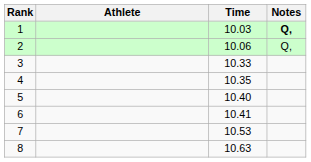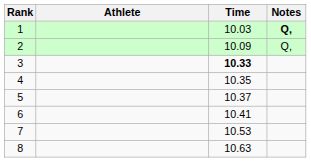 <table class="wikitable" style="text-align:center">
 <tr>
 <th width=40>Rank</th>
 <th width=250>Athlete</th>
 <th width=80>Time</th>
 <th width=50>Notes</th>
 </tr>
 <tr bgcolor=ccffcc>
 <td>1</td>
 <td align=left></td>
 <td>10.03</td>
 <td><strong>Q, </strong></td>
 </tr>
 <tr bgcolor=ccffcc>
 <td>2</td>
 <td align=left></td>
-<td>10.06</td>
+<td>10.09</td>
 <td>Q, </td>
 </tr>
 <tr>
 <td>3</td>
 <td align=left></td>
-<td>10.33</td>
+<td><strong>10.33</strong></td>
 <td></td>
 </tr>
 <tr>
 <td>4</td>
 <td align=left></td>
 <td>10.35</td>
 <td></td>
 </tr>
 <tr>
 <td>5</td>
 <td align=left></td>
-<td>10.40</td>
+<td>10.37</td>
 <td></td>
 </tr>
 <tr>
 <td>6</td>
 <td align=left></td>
 <td>10.41</td>
 <td></td>
 </tr>
 <tr>
 <td>7</td>
 <td align=left></td>
 <td>10.53</td>
 <td></td>
 </tr>
 <tr>
 <td>8</td>
 <td align=left></td>
 <td>10.63</td>
 <td></td>
 </tr>
 </table>
